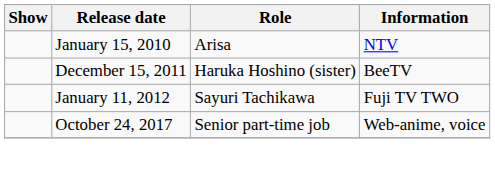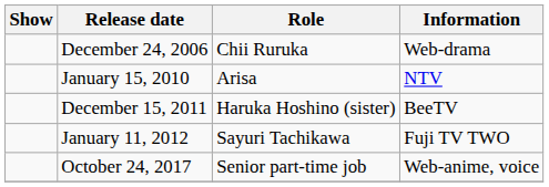 <table class="wikitable">
 <tr>
 <th>Show</th>
 <th>Release date</th>
 <th>Role</th>
 <th>Information</th>
+</tr>
+<tr>
+<td></td>
+<td>December 24, 2006</td>
+<td>Chii Ruruka</td>
+<td>Web-drama</td>
 </tr>
 <tr>
 <td></td>
 <td>January 15, 2010</td>
 <td>Arisa</td>
 <td><a href='#'>NTV</a></td>
 </tr>
 <tr>
 <td></td>
 <td>December 15, 2011</td>
 <td>Haruka Hoshino (sister)</td>
 <td>BeeTV</td>
 </tr>
 <tr>
 <td></td>
 <td>January 11, 2012</td>
 <td>Sayuri Tachikawa</td>
 <td>Fuji TV TWO</td>
 </tr>
 <tr>
 <td></td>
 <td>October 24, 2017</td>
 <td>Senior part-time job</td>
 <td>Web-anime, voice</td>
 </tr>
 <tr>
 </tr>
 </table>
